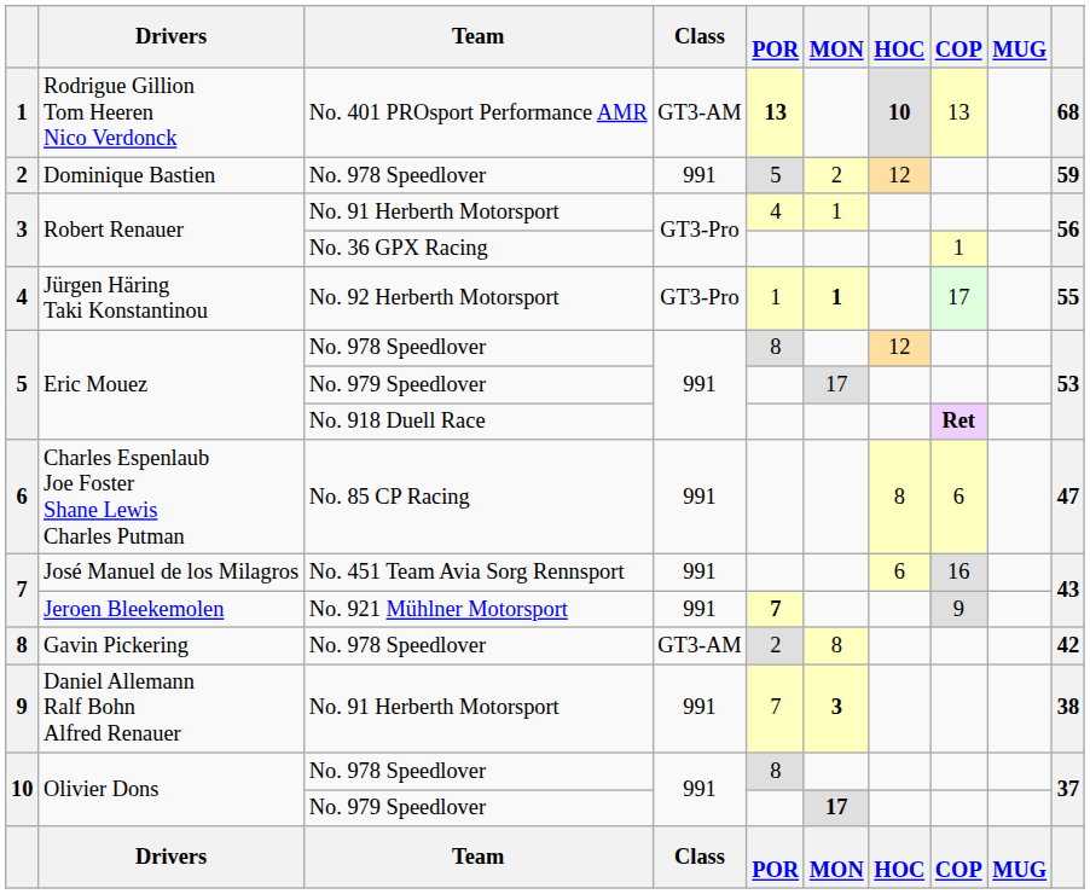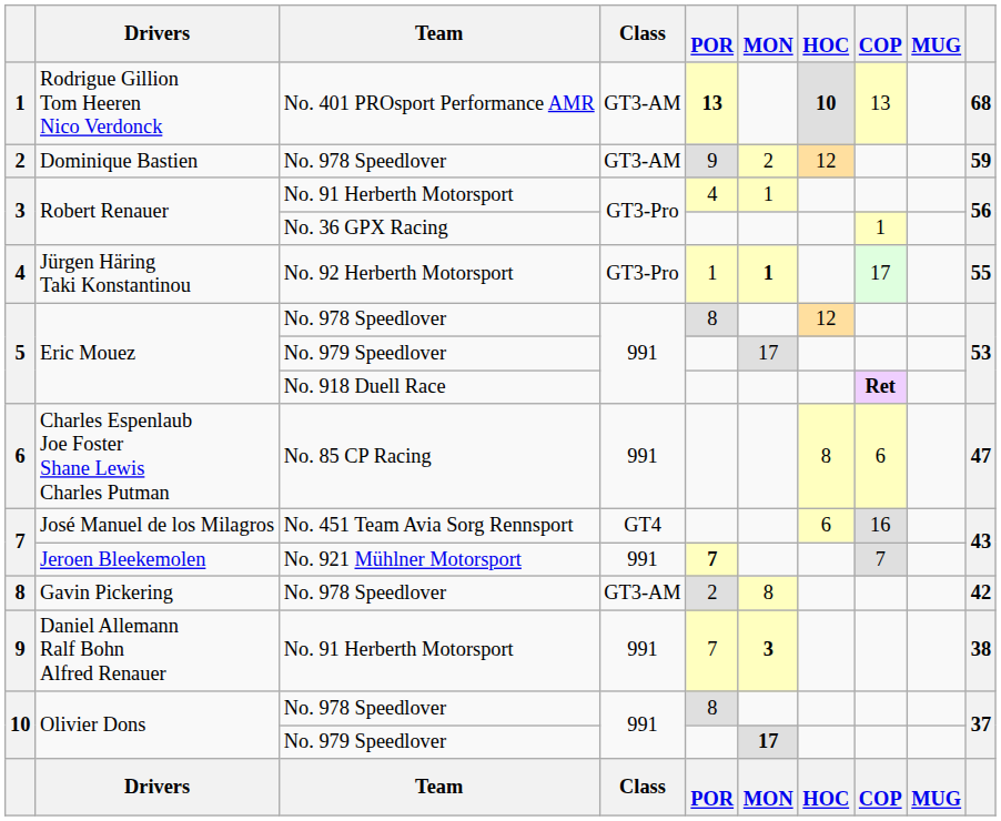 <table align=left| class="wikitable" style="font-size: 85%; text-align: center">
 <tr valign="top">
 <th valign=middle></th>
 <th valign=middle>Drivers</th>
 <th valign=middle>Team</th>
 <th valign=middle>Class</th>
 <th><br><a href='#'>POR</a></th>
 <th><br><a href='#'>MON</a></th>
 <th><br><a href='#'>HOC</a></th>
 <th><br><a href='#'>COP</a></th>
 <th><br><a href='#'>MUG</a></th>
 <th valign=middle>  </th>
 </tr>
 <tr>
 <th>1</th>
 <td align=left> Rodrigue Gillion<br> Tom Heeren<br> <a href='#'>Nico Verdonck</a></td>
 <td align=left> No. 401 PROsport Performance <a href='#'>AMR</a></td>
 <td>GT3-AM</td>
 <td style="background:#FFFFBF;"><strong>13</strong></td>
 <td></td>
 <td style="background:#DFDFDF;"><strong>10</strong></td>
 <td style="background:#FFFFBF;">13</td>
 <td></td>
 <th>68</th>
 </tr>
 <tr>
 <th>2</th>
 <td align=left> Dominique Bastien</td>
 <td align=left> No. 978 Speedlover</td>
-<td>991</td>
-<td style="background:#DFDFDF;">5</td>
+<td>GT3-AM</td>
+<td style="background:#DFDFDF;">9</td>
 <td style="background:#FFFFBF;">2</td>
 <td style="background:#FFDF9F;">12</td>
 <td></td>
 <td></td>
 <th>59</th>
 </tr>
 <tr>
 <th rowspan=2>3</th>
 <td rowspan=2 align=left> Robert Renauer</td>
 <td align=left> No. 91 Herberth Motorsport</td>
 <td rowspan=2>GT3-Pro</td>
 <td style="background:#FFFFBF;">4</td>
 <td style="background:#FFFFBF;">1</td>
 <td></td>
 <td></td>
 <td></td>
 <th rowspan=2>56</th>
 </tr>
 <tr>
 <td align=left> No. 36 GPX Racing</td>
 <td></td>
 <td></td>
 <td></td>
 <td style="background:#FFFFBF;">1</td>
 <td></td>
 </tr>
 <tr>
 <th>4</th>
 <td align=left> Jürgen Häring<br> Taki Konstantinou</td>
 <td align=left> No. 92 Herberth Motorsport</td>
 <td>GT3-Pro</td>
 <td style="background:#FFFFBF;">1</td>
 <td style="background:#FFFFBF;"><strong>1</strong></td>
 <td></td>
 <td style="background:#DFFFDF;">17</td>
 <td></td>
 <th>55</th>
 </tr>
 <tr>
 <th rowspan=3>5</th>
 <td rowspan=3 align=left> Eric Mouez</td>
 <td align=left> No. 978 Speedlover</td>
 <td rowspan=3>991</td>
 <td style="background:#DFDFDF;">8</td>
 <td></td>
 <td style="background:#FFDF9F;">12</td>
 <td></td>
 <td></td>
 <th rowspan=3>53</th>
 </tr>
 <tr>
 <td align=left> No. 979 Speedlover</td>
 <td></td>
 <td style="background:#DFDFDF;">17</td>
 <td></td>
 <td></td>
 <td></td>
 </tr>
 <tr>
 <td align=left> No. 918 Duell Race</td>
 <td></td>
 <td></td>
 <td></td>
 <td style="background:#EFCFFF;"><strong>Ret</strong></td>
 <td></td>
 </tr>
 <tr>
 <th>6</th>
 <td align=left> Charles Espenlaub<br> Joe Foster<br> <a href='#'>Shane Lewis</a><br> Charles Putman</td>
 <td align=left> No. 85 CP Racing</td>
 <td>991</td>
 <td></td>
 <td></td>
 <td style="background:#FFFFBF;">8</td>
 <td style="background:#FFFFBF;">6</td>
 <td></td>
 <th>47</th>
 </tr>
 <tr>
 <th rowspan=2>7</th>
 <td align=left> José Manuel de los Milagros</td>
 <td align=left> No. 451 Team Avia Sorg Rennsport</td>
-<td>991</td>
+<td>GT4</td>
 <td></td>
 <td></td>
 <td style="background:#FFFFBF;">6</td>
 <td style="background:#DFDFDF;">16</td>
 <td></td>
 <th rowspan=2>43</th>
 </tr>
 <tr>
 <td align=left> <a href='#'>Jeroen Bleekemolen</a></td>
 <td align=left> No. 921 <a href='#'>Mühlner Motorsport</a></td>
 <td>991</td>
 <td style="background:#FFFFBF;"><strong>7</strong></td>
 <td></td>
 <td></td>
-<td style="background:#DFDFDF;">9</td>
+<td style="background:#DFDFDF;">7</td>
 <td></td>
 </tr>
 <tr>
 <th>8</th>
 <td align=left> Gavin Pickering</td>
 <td align=left> No. 978 Speedlover</td>
 <td>GT3-AM</td>
 <td style="background:#DFDFDF;">2</td>
 <td style="background:#FFFFBF;">8</td>
 <td></td>
 <td></td>
 <td></td>
 <th>42</th>
 </tr>
 <tr>
 <th>9</th>
 <td align=left> Daniel Allemann<br> Ralf Bohn<br> Alfred Renauer</td>
 <td align=left> No. 91 Herberth Motorsport</td>
 <td>991</td>
 <td style="background:#FFFFBF;">7</td>
 <td style="background:#FFFFBF;"><strong>3</strong></td>
 <td></td>
 <td></td>
 <td></td>
 <th>38</th>
 </tr>
 <tr>
 <th rowspan=2>10</th>
 <td rowspan=2 align=left> Olivier Dons</td>
 <td align=left> No. 978 Speedlover</td>
 <td rowspan=2>991</td>
 <td style="background:#DFDFDF;">8</td>
 <td></td>
 <td></td>
 <td></td>
 <td></td>
 <th rowspan=2>37</th>
 </tr>
 <tr>
 <td align=left> No. 979 Speedlover</td>
 <td></td>
 <td style="background:#DFDFDF;"><strong>17</strong></td>
 <td></td>
 <td></td>
 <td></td>
 </tr>
 <tr>
 <th valign=middle></th>
 <th valign=middle>Drivers</th>
 <th valign=middle>Team</th>
 <th valign=middle>Class</th>
 <th><br><a href='#'>POR</a></th>
 <th><br><a href='#'>MON</a></th>
 <th><br><a href='#'>HOC</a></th>
 <th><br><a href='#'>COP</a></th>
 <th><br><a href='#'>MUG</a></th>
 <th valign=middle>  </th>
 </tr>
 </table>
